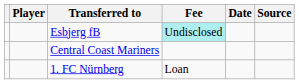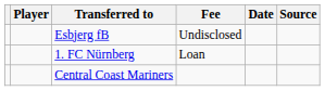 <table class="wikitable plainrowheaders sortable">
 <tr>
 <th></th>
 <th scope="col">Player</th>
 <th>Transferred to</th>
 <th style="width: 80px;">Fee</th>
 <th scope="col">Date</th>
 <th scope="col">Source</th>
 </tr>
 <tr>
 <td align="center"></td>
 <td> </td>
 <td> <a href='#'>Esbjerg fB</a></td>
-<td style="background: paleturquoise;">Undisclosed</td>
+<td>Undisclosed</td>
+<td></td>
+<td></td>
+</tr>
+<tr>
+<td align="center"></td>
+<td> </td>
+<td> <a href='#'>1. FC Nürnberg</a></td>
+<td>Loan</td>
 <td></td>
 <td></td>
 </tr>
 <tr>
 <td align="center"></td>
 <td> </td>
 <td> <a href='#'>Central Coast Mariners</a></td>
 <td></td>
 <td></td>
 <td></td>
 </tr>
-<tr>
-<td align="center"></td>
-<td> </td>
-<td> <a href='#'>1. FC Nürnberg</a></td>
-<td>Loan</td>
-<td></td>
-<td></td>
-</tr>
 </table>
